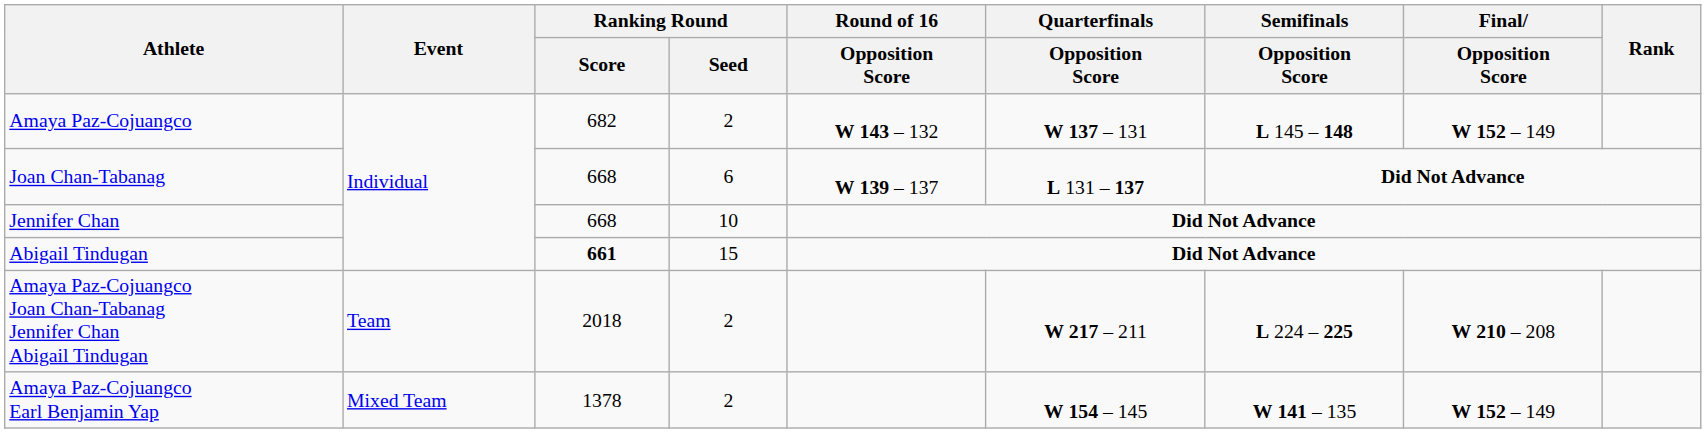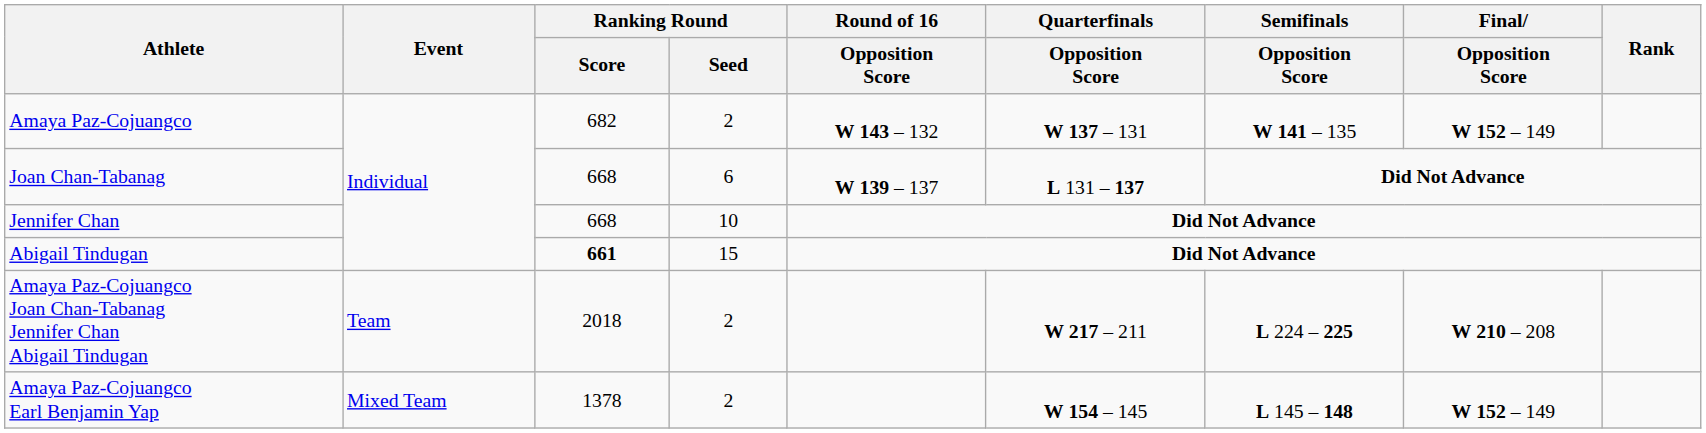 <table class="wikitable" width="98%" style="text-align:center; font-size:90%">
 <tr>
 <th rowspan=2>Athlete</th>
 <th rowspan=2>Event</th>
 <th colspan=2>Ranking Round</th>
 <th>Round of 16</th>
 <th>Quarterfinals</th>
 <th>Semifinals</th>
 <th>Final/</th>
 <th rowspan=2>Rank</th>
 </tr>
 <tr>
 <th>Score</th>
 <th>Seed</th>
 <th>Opposition<br>Score</th>
 <th>Opposition<br>Score</th>
 <th>Opposition<br>Score</th>
 <th>Opposition<br>Score</th>
 </tr>
 <tr align=center>
 <td align=left><a href='#'>Amaya Paz-Cojuangco</a></td>
 <td rowspan=4 align=left><a href='#'>Individual</a></td>
 <td>682</td>
 <td>2 </td>
 <td> <br> <strong>W</strong> <strong>143</strong> – 132</td>
 <td> <br> <strong>W</strong> <strong>137</strong> – 131</td>
-<td> <br> <strong>L</strong> 145 – <strong>148</strong></td>
+<td> <br> <strong>W</strong> <strong>141</strong> – 135</td>
 <td> <br> <strong>W</strong> <strong>152</strong> – 149</td>
 <td align=center></td>
 </tr>
 <tr>
 <td align=left><a href='#'>Joan Chan-Tabanag</a></td>
 <td>668</td>
 <td>6 </td>
 <td> <br> <strong>W</strong> <strong>139</strong> – 137</td>
 <td> <br> <strong>L</strong> 131 – <strong>137</strong></td>
 <td colspan=3><strong>Did Not Advance</strong></td>
 </tr>
 <tr>
 <td align=left><a href='#'>Jennifer Chan</a></td>
 <td>668</td>
 <td>10</td>
 <td colspan=5><strong>Did Not Advance</strong></td>
 </tr>
 <tr>
 <td align=left><a href='#'>Abigail Tindugan</a></td>
 <td><strong>661</strong></td>
 <td>15</td>
 <td colspan=5><strong>Did Not Advance</strong></td>
 </tr>
 <tr align=center>
 <td align=left><a href='#'>Amaya Paz-Cojuangco</a><br><a href='#'>Joan Chan-Tabanag</a><br><a href='#'>Jennifer Chan</a><br><a href='#'>Abigail Tindugan</a></td>
 <td align=left><a href='#'>Team</a></td>
 <td>2018</td>
 <td>2</td>
 <td></td>
 <td> <br> <strong>W</strong> <strong>217</strong> – 211</td>
 <td> <br> <strong>L</strong> 224 – <strong>225</strong></td>
 <td> <br> <strong>W</strong> <strong>210</strong> – 208</td>
 <td align=center></td>
 </tr>
 <tr align=center>
 <td align=left><a href='#'>Amaya Paz-Cojuangco</a><br><a href='#'>Earl Benjamin Yap</a></td>
 <td align=left><a href='#'>Mixed Team</a></td>
 <td>1378</td>
 <td>2</td>
 <td></td>
 <td> <br> <strong>W</strong> <strong>154</strong> – 145</td>
-<td> <br> <strong>W</strong> <strong>141</strong> – 135</td>
+<td> <br> <strong>L</strong> 145 – <strong>148</strong></td>
 <td> <br> <strong>W</strong> <strong>152</strong> – 149</td>
 <td align=center></td>
 </tr>
 </table>
